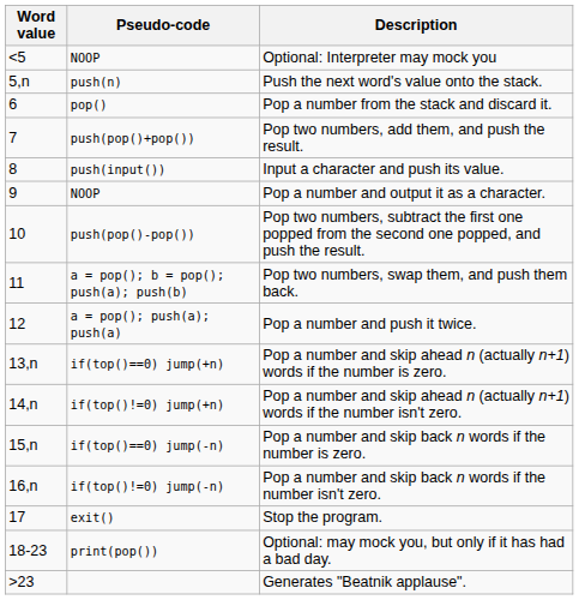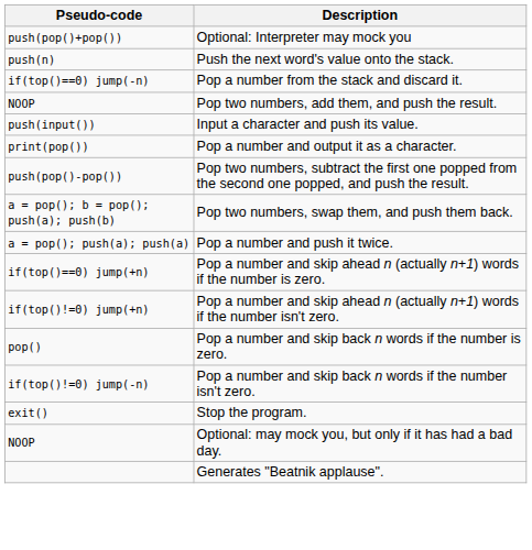 <table class="wikitable">
 <tr>
-<th>Word value</th>
 <th>Pseudo-code</th>
 <th>Description</th>
 </tr>
 <tr>
-<td><5</td>
-<td><code>NOOP</code></td>
+<td><code>push(pop()+pop())</code></td>
 <td>Optional: Interpreter may mock you</td>
 </tr>
 <tr>
-<td>5,n</td>
 <td><code>push(n)</code></td>
 <td>Push the next word's value onto the stack.</td>
 </tr>
 <tr>
-<td>6</td>
-<td><code>pop()</code></td>
+<td><code>if(top()==0) jump(-n)</code></td>
 <td>Pop a number from the stack and discard it.</td>
 </tr>
 <tr>
-<td>7</td>
-<td><code>push(pop()+pop())</code></td>
+<td><code>NOOP</code></td>
 <td>Pop two numbers, add them, and push the result.</td>
 </tr>
 <tr>
-<td>8</td>
 <td><code>push(input())</code></td>
 <td>Input a character and push its value.</td>
 </tr>
 <tr>
-<td>9</td>
-<td><code>NOOP</code></td>
+<td><code>print(pop())</code></td>
 <td>Pop a number and output it as a character.</td>
 </tr>
 <tr>
-<td>10</td>
 <td><code>push(pop()-pop())</code></td>
 <td>Pop two numbers, subtract the first one popped from the second one popped, and push the result.</td>
 </tr>
 <tr>
-<td>11</td>
 <td><code>a = pop(); b = pop(); push(a); push(b)</code></td>
 <td>Pop two numbers, swap them, and push them back.</td>
 </tr>
 <tr>
-<td>12</td>
 <td><code>a = pop(); push(a); push(a)</code></td>
 <td>Pop a number and push it twice.</td>
 </tr>
 <tr>
-<td>13,n</td>
 <td><code>if(top()==0) jump(+n)</code></td>
 <td>Pop a number and skip ahead <em>n</em> (actually <em>n+1</em>) words if the number is zero.</td>
 </tr>
 <tr>
-<td>14,n</td>
 <td><code>if(top()!=0) jump(+n)</code></td>
 <td>Pop a number and skip ahead <em>n</em> (actually <em>n+1</em>) words if the number isn't zero.</td>
 </tr>
 <tr>
-<td>15,n</td>
-<td><code>if(top()==0) jump(-n)</code></td>
+<td><code>pop()</code></td>
 <td>Pop a number and skip back <em>n</em> words if the number is zero.</td>
 </tr>
 <tr>
-<td>16,n</td>
 <td><code>if(top()!=0) jump(-n)</code></td>
 <td>Pop a number and skip back <em>n</em> words if the number isn't zero.</td>
 </tr>
 <tr>
-<td>17</td>
 <td><code>exit()</code></td>
 <td>Stop the program.</td>
 </tr>
 <tr>
-<td>18-23</td>
-<td><code>print(pop())</code></td>
+<td><code>NOOP</code></td>
 <td>Optional: may mock you, but only if it has had a bad day.</td>
 </tr>
 <tr>
-<td>>23</td>
 <td></td>
 <td>Generates "Beatnik applause".</td>
 </tr>
 </table>
